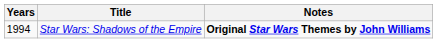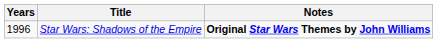 <table class="wikitable sortable">
 <tr>
 <th>Years</th>
 <th>Title</th>
 <th>Notes</th>
 </tr>
 <tr>
-<td>1994</td>
+<td>1996</td>
 <td><em><a href='#'>Star Wars: Shadows of the Empire</a></em></td>
 <td><strong>Original <em><a href='#'>Star Wars</a></em> Themes by <a href='#'>John Williams</a></strong></td>
 </tr>
 </table>
